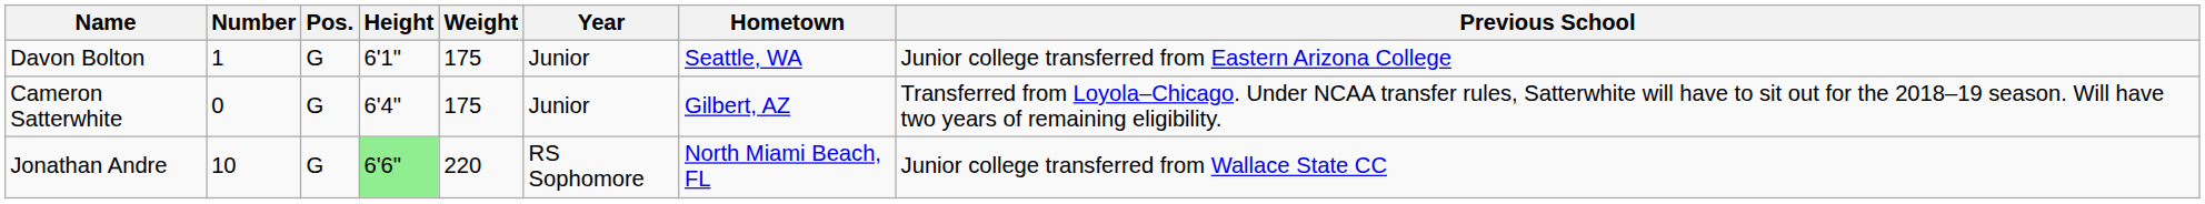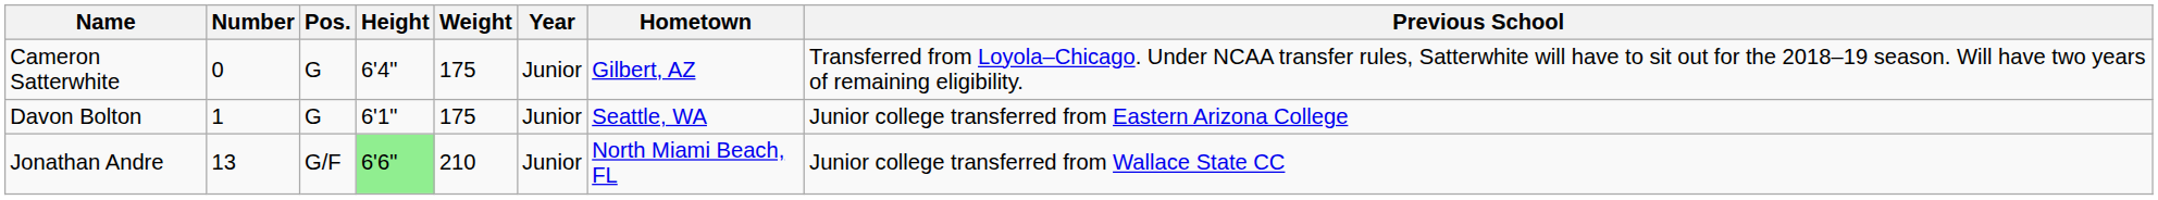 <table class="wikitable sortable" border="1">
 <tr>
 <th>Name</th>
 <th>Number</th>
 <th>Pos.</th>
 <th>Height</th>
 <th>Weight</th>
 <th>Year</th>
 <th>Hometown</th>
 <th class="unsortable">Previous School</th>
 </tr>
 <tr>
+<td>Cameron Satterwhite</td>
+<td>0</td>
+<td>G</td>
+<td>6'4"</td>
+<td>175</td>
+<td>Junior</td>
+<td><a href='#'>Gilbert, AZ</a></td>
+<td>Transferred from <a href='#'>Loyola–Chicago</a>. Under NCAA transfer rules, Satterwhite will have to sit out for the 2018–19 season. Will have two years of remaining eligibility.</td>
+</tr>
+<tr>
 <td>Davon Bolton</td>
 <td>1</td>
 <td>G</td>
 <td>6'1"</td>
 <td>175</td>
 <td>Junior</td>
 <td><a href='#'>Seattle, WA</a></td>
 <td>Junior college transferred from <a href='#'>Eastern Arizona College</a></td>
 </tr>
 <tr>
-<td>Cameron Satterwhite</td>
-<td>0</td>
-<td>G</td>
-<td>6'4"</td>
-<td>175</td>
+<td>Jonathan Andre</td>
+<td>13</td>
+<td>G/F</td>
+<td style="background: lightgreen;">6'6"</td>
+<td>210</td>
 <td>Junior</td>
-<td><a href='#'>Gilbert, AZ</a></td>
-<td>Transferred from <a href='#'>Loyola–Chicago</a>. Under NCAA transfer rules, Satterwhite will have to sit out for the 2018–19 season. Will have two years of remaining eligibility.</td>
-</tr>
-<tr>
-<td>Jonathan Andre</td>
-<td>10</td>
-<td>G</td>
-<td style="background: lightgreen;">6'6"</td>
-<td>220</td>
-<td>RS Sophomore</td>
 <td><a href='#'>North Miami Beach, FL</a></td>
 <td>Junior college transferred from <a href='#'>Wallace State CC</a></td>
 </tr>
 </table>
